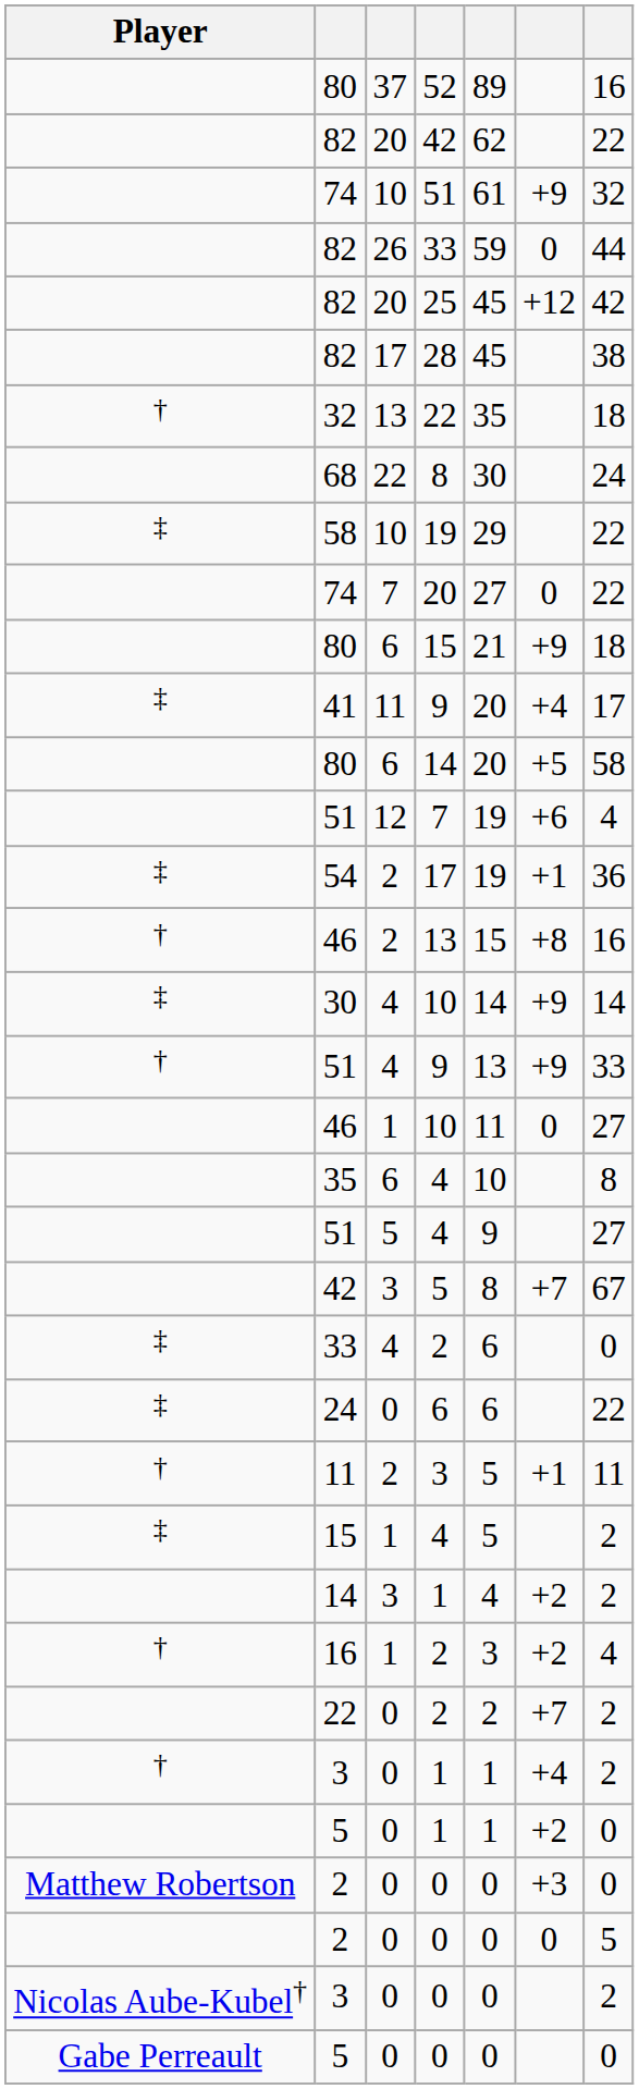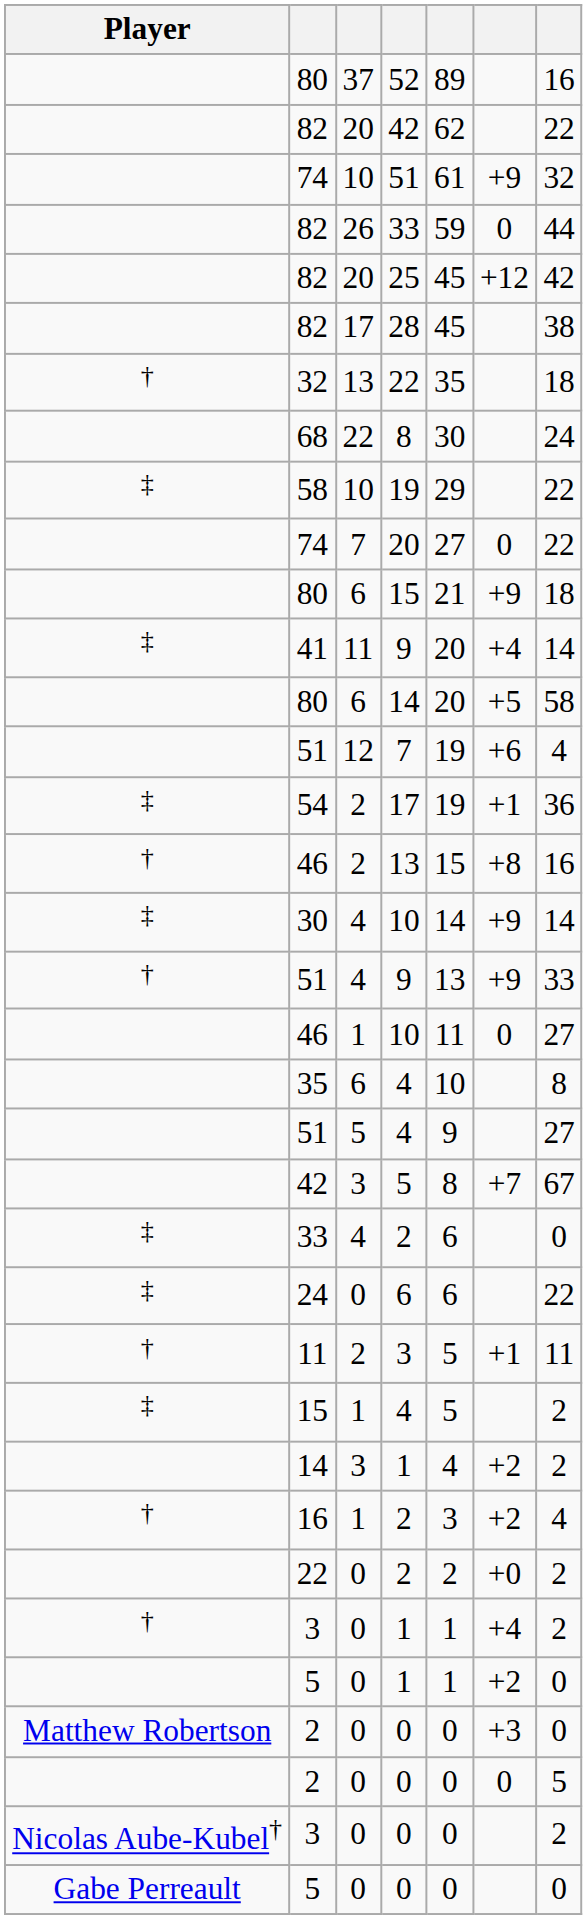 <table class="wikitable sortable" style="text-align:center;">
 <tr>
 <th>Player</th>
 <th></th>
 <th></th>
 <th></th>
 <th></th>
 <th data-sort-type="number"></th>
 <th></th>
 </tr>
 <tr>
 <td></td>
 <td>80</td>
 <td>37</td>
 <td>52</td>
 <td>89</td>
 <td></td>
 <td>16</td>
 </tr>
 <tr>
 <td></td>
 <td>82</td>
 <td>20</td>
 <td>42</td>
 <td>62</td>
 <td></td>
 <td>22</td>
 </tr>
 <tr>
 <td></td>
 <td>74</td>
 <td>10</td>
 <td>51</td>
 <td>61</td>
 <td>+9</td>
 <td>32</td>
 </tr>
 <tr>
 <td></td>
 <td>82</td>
 <td>26</td>
 <td>33</td>
 <td>59</td>
 <td>0</td>
 <td>44</td>
 </tr>
 <tr>
 <td></td>
 <td>82</td>
 <td>20</td>
 <td>25</td>
 <td>45</td>
 <td>+12</td>
 <td>42</td>
 </tr>
 <tr>
 <td></td>
 <td>82</td>
 <td>17</td>
 <td>28</td>
 <td>45</td>
 <td></td>
 <td>38</td>
 </tr>
 <tr>
 <td><sup>†</sup></td>
 <td>32</td>
 <td>13</td>
 <td>22</td>
 <td>35</td>
 <td></td>
 <td>18</td>
 </tr>
 <tr>
 <td></td>
 <td>68</td>
 <td>22</td>
 <td>8</td>
 <td>30</td>
 <td></td>
 <td>24</td>
 </tr>
 <tr>
 <td><sup>‡</sup></td>
 <td>58</td>
 <td>10</td>
 <td>19</td>
 <td>29</td>
 <td></td>
 <td>22</td>
 </tr>
 <tr>
 <td></td>
 <td>74</td>
 <td>7</td>
 <td>20</td>
 <td>27</td>
 <td>0</td>
 <td>22</td>
 </tr>
 <tr>
 <td></td>
 <td>80</td>
 <td>6</td>
 <td>15</td>
 <td>21</td>
 <td>+9</td>
 <td>18</td>
 </tr>
 <tr>
 <td><sup>‡</sup></td>
 <td>41</td>
 <td>11</td>
 <td>9</td>
 <td>20</td>
 <td>+4</td>
-<td>17</td>
+<td>14</td>
 </tr>
 <tr>
 <td></td>
 <td>80</td>
 <td>6</td>
 <td>14</td>
 <td>20</td>
 <td>+5</td>
 <td>58</td>
 </tr>
 <tr>
 <td></td>
 <td>51</td>
 <td>12</td>
 <td>7</td>
 <td>19</td>
 <td>+6</td>
 <td>4</td>
 </tr>
 <tr>
 <td><sup>‡</sup></td>
 <td>54</td>
 <td>2</td>
 <td>17</td>
 <td>19</td>
 <td>+1</td>
 <td>36</td>
 </tr>
 <tr>
 <td><sup>†</sup></td>
 <td>46</td>
 <td>2</td>
 <td>13</td>
 <td>15</td>
 <td>+8</td>
 <td>16</td>
 </tr>
 <tr>
 <td><sup>‡</sup></td>
 <td>30</td>
 <td>4</td>
 <td>10</td>
 <td>14</td>
 <td>+9</td>
 <td>14</td>
 </tr>
 <tr>
 <td><sup>†</sup></td>
 <td>51</td>
 <td>4</td>
 <td>9</td>
 <td>13</td>
 <td>+9</td>
 <td>33</td>
 </tr>
 <tr>
 <td></td>
 <td>46</td>
 <td>1</td>
 <td>10</td>
 <td>11</td>
 <td>0</td>
 <td>27</td>
 </tr>
 <tr>
 <td></td>
 <td>35</td>
 <td>6</td>
 <td>4</td>
 <td>10</td>
 <td></td>
 <td>8</td>
 </tr>
 <tr>
 <td></td>
 <td>51</td>
 <td>5</td>
 <td>4</td>
 <td>9</td>
 <td></td>
 <td>27</td>
 </tr>
 <tr>
 <td></td>
 <td>42</td>
 <td>3</td>
 <td>5</td>
 <td>8</td>
 <td>+7</td>
 <td>67</td>
 </tr>
 <tr>
 <td><sup>‡</sup></td>
 <td>33</td>
 <td>4</td>
 <td>2</td>
 <td>6</td>
 <td></td>
 <td>0</td>
 </tr>
 <tr>
 <td><sup>‡</sup></td>
 <td>24</td>
 <td>0</td>
 <td>6</td>
 <td>6</td>
 <td></td>
 <td>22</td>
 </tr>
 <tr>
 <td><sup>†</sup></td>
 <td>11</td>
 <td>2</td>
 <td>3</td>
 <td>5</td>
 <td>+1</td>
 <td>11</td>
 </tr>
 <tr>
 <td><sup>‡</sup></td>
 <td>15</td>
 <td>1</td>
 <td>4</td>
 <td>5</td>
 <td></td>
 <td>2</td>
 </tr>
 <tr>
 <td></td>
 <td>14</td>
 <td>3</td>
 <td>1</td>
 <td>4</td>
 <td>+2</td>
 <td>2</td>
 </tr>
 <tr>
 <td><sup>†</sup></td>
 <td>16</td>
 <td>1</td>
 <td>2</td>
 <td>3</td>
 <td>+2</td>
 <td>4</td>
 </tr>
 <tr>
 <td></td>
 <td>22</td>
 <td>0</td>
 <td>2</td>
 <td>2</td>
-<td>+7</td>
+<td>+0</td>
 <td>2</td>
 </tr>
 <tr>
 <td><sup>†</sup></td>
 <td>3</td>
 <td>0</td>
 <td>1</td>
 <td>1</td>
 <td>+4</td>
 <td>2</td>
 </tr>
 <tr>
 <td></td>
 <td>5</td>
 <td>0</td>
 <td>1</td>
 <td>1</td>
 <td>+2</td>
 <td>0</td>
 </tr>
 <tr>
 <td><a href='#'>Matthew Robertson</a></td>
 <td>2</td>
 <td>0</td>
 <td>0</td>
 <td>0</td>
 <td>+3</td>
 <td>0</td>
 </tr>
 <tr>
 <td></td>
 <td>2</td>
 <td>0</td>
 <td>0</td>
 <td>0</td>
 <td>0</td>
 <td>5</td>
 </tr>
 <tr>
 <td><a href='#'>Nicolas Aube-Kubel</a><sup>†</sup></td>
 <td>3</td>
 <td>0</td>
 <td>0</td>
 <td>0</td>
 <td></td>
 <td>2</td>
 </tr>
 <tr>
 <td><a href='#'>Gabe Perreault</a></td>
 <td>5</td>
 <td>0</td>
 <td>0</td>
 <td>0</td>
 <td></td>
 <td>0</td>
 </tr>
 </table>
